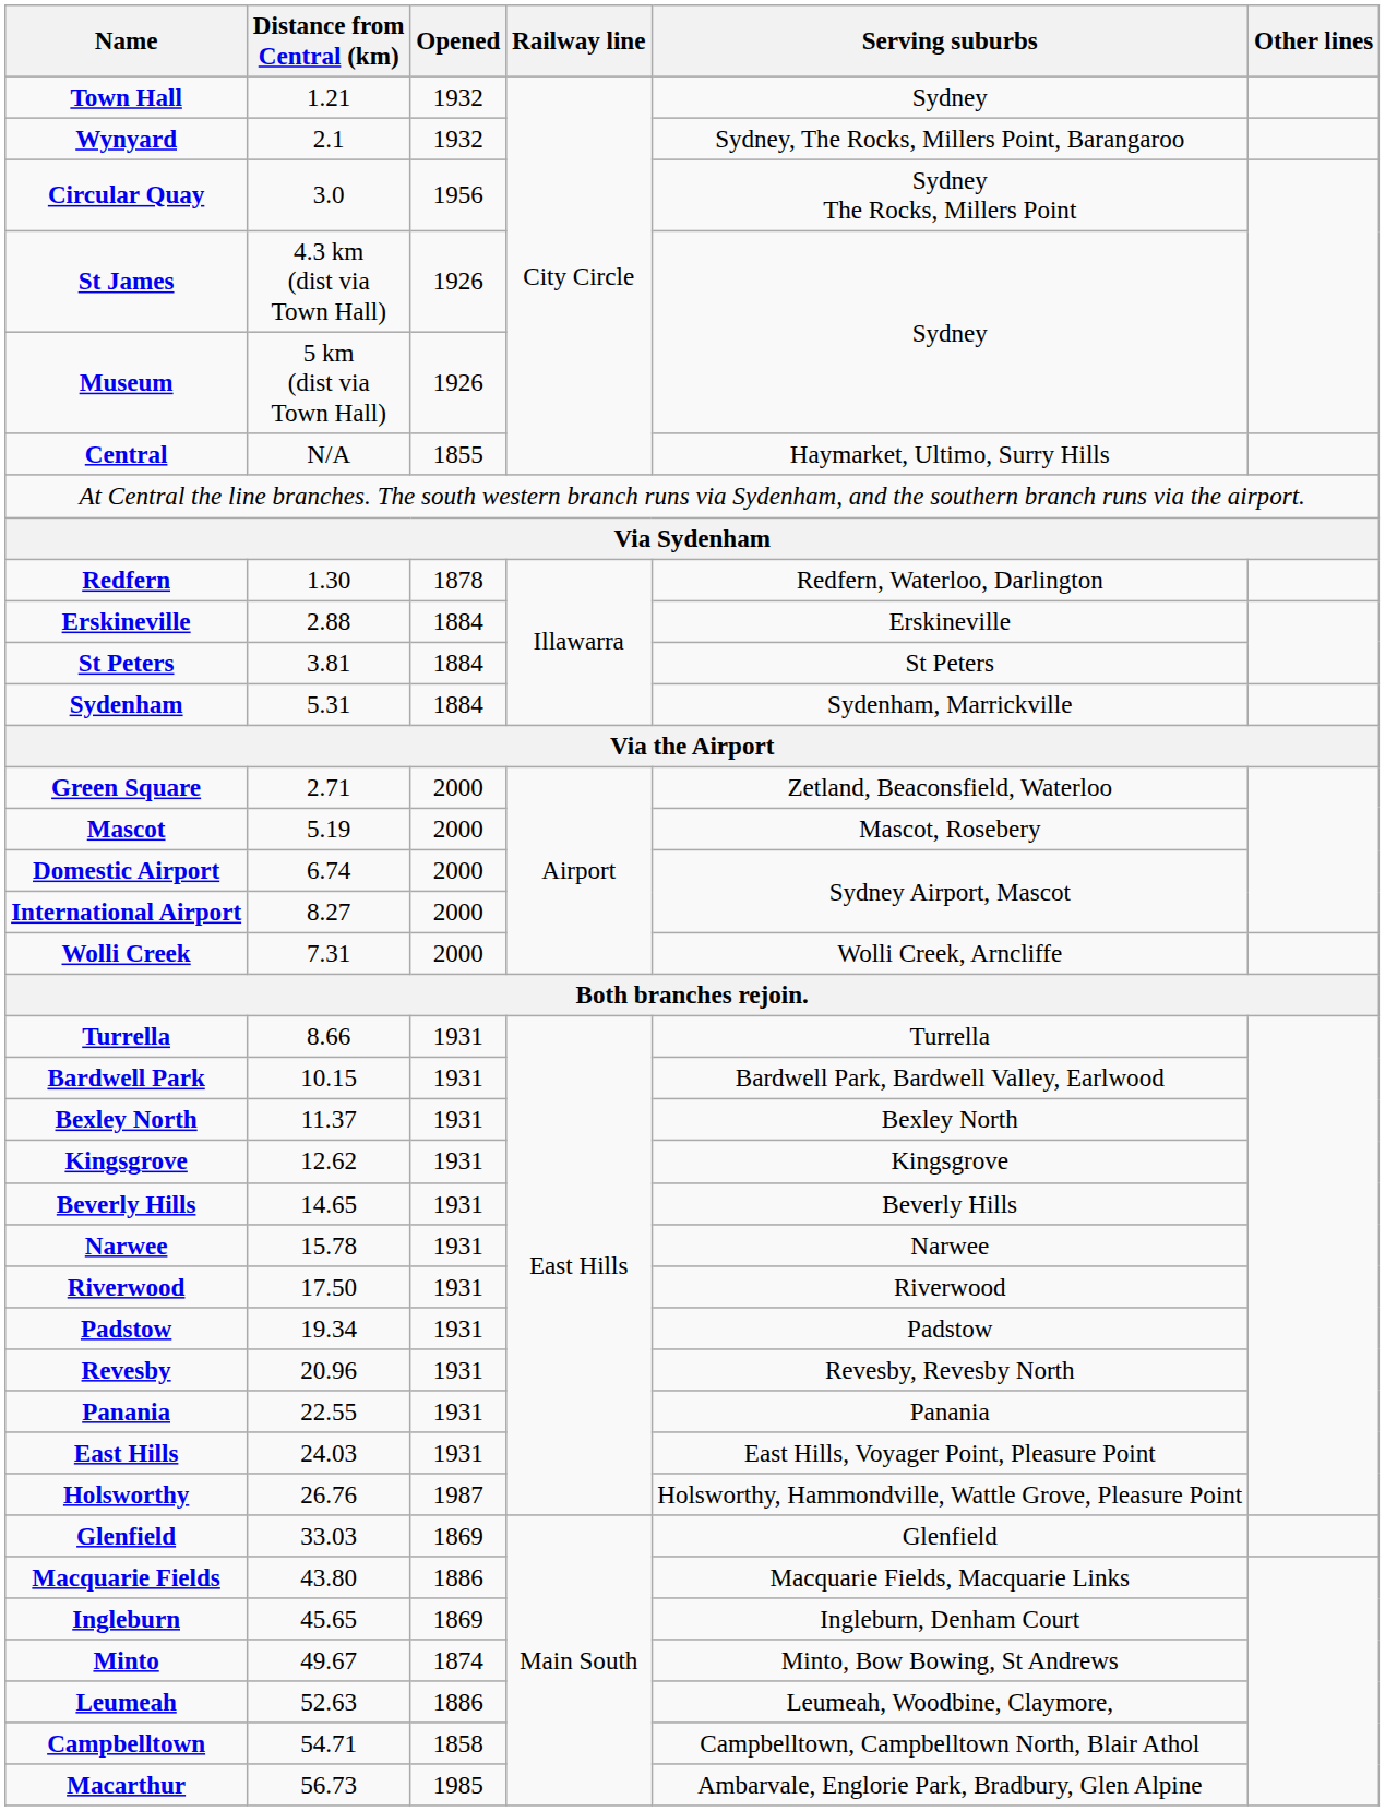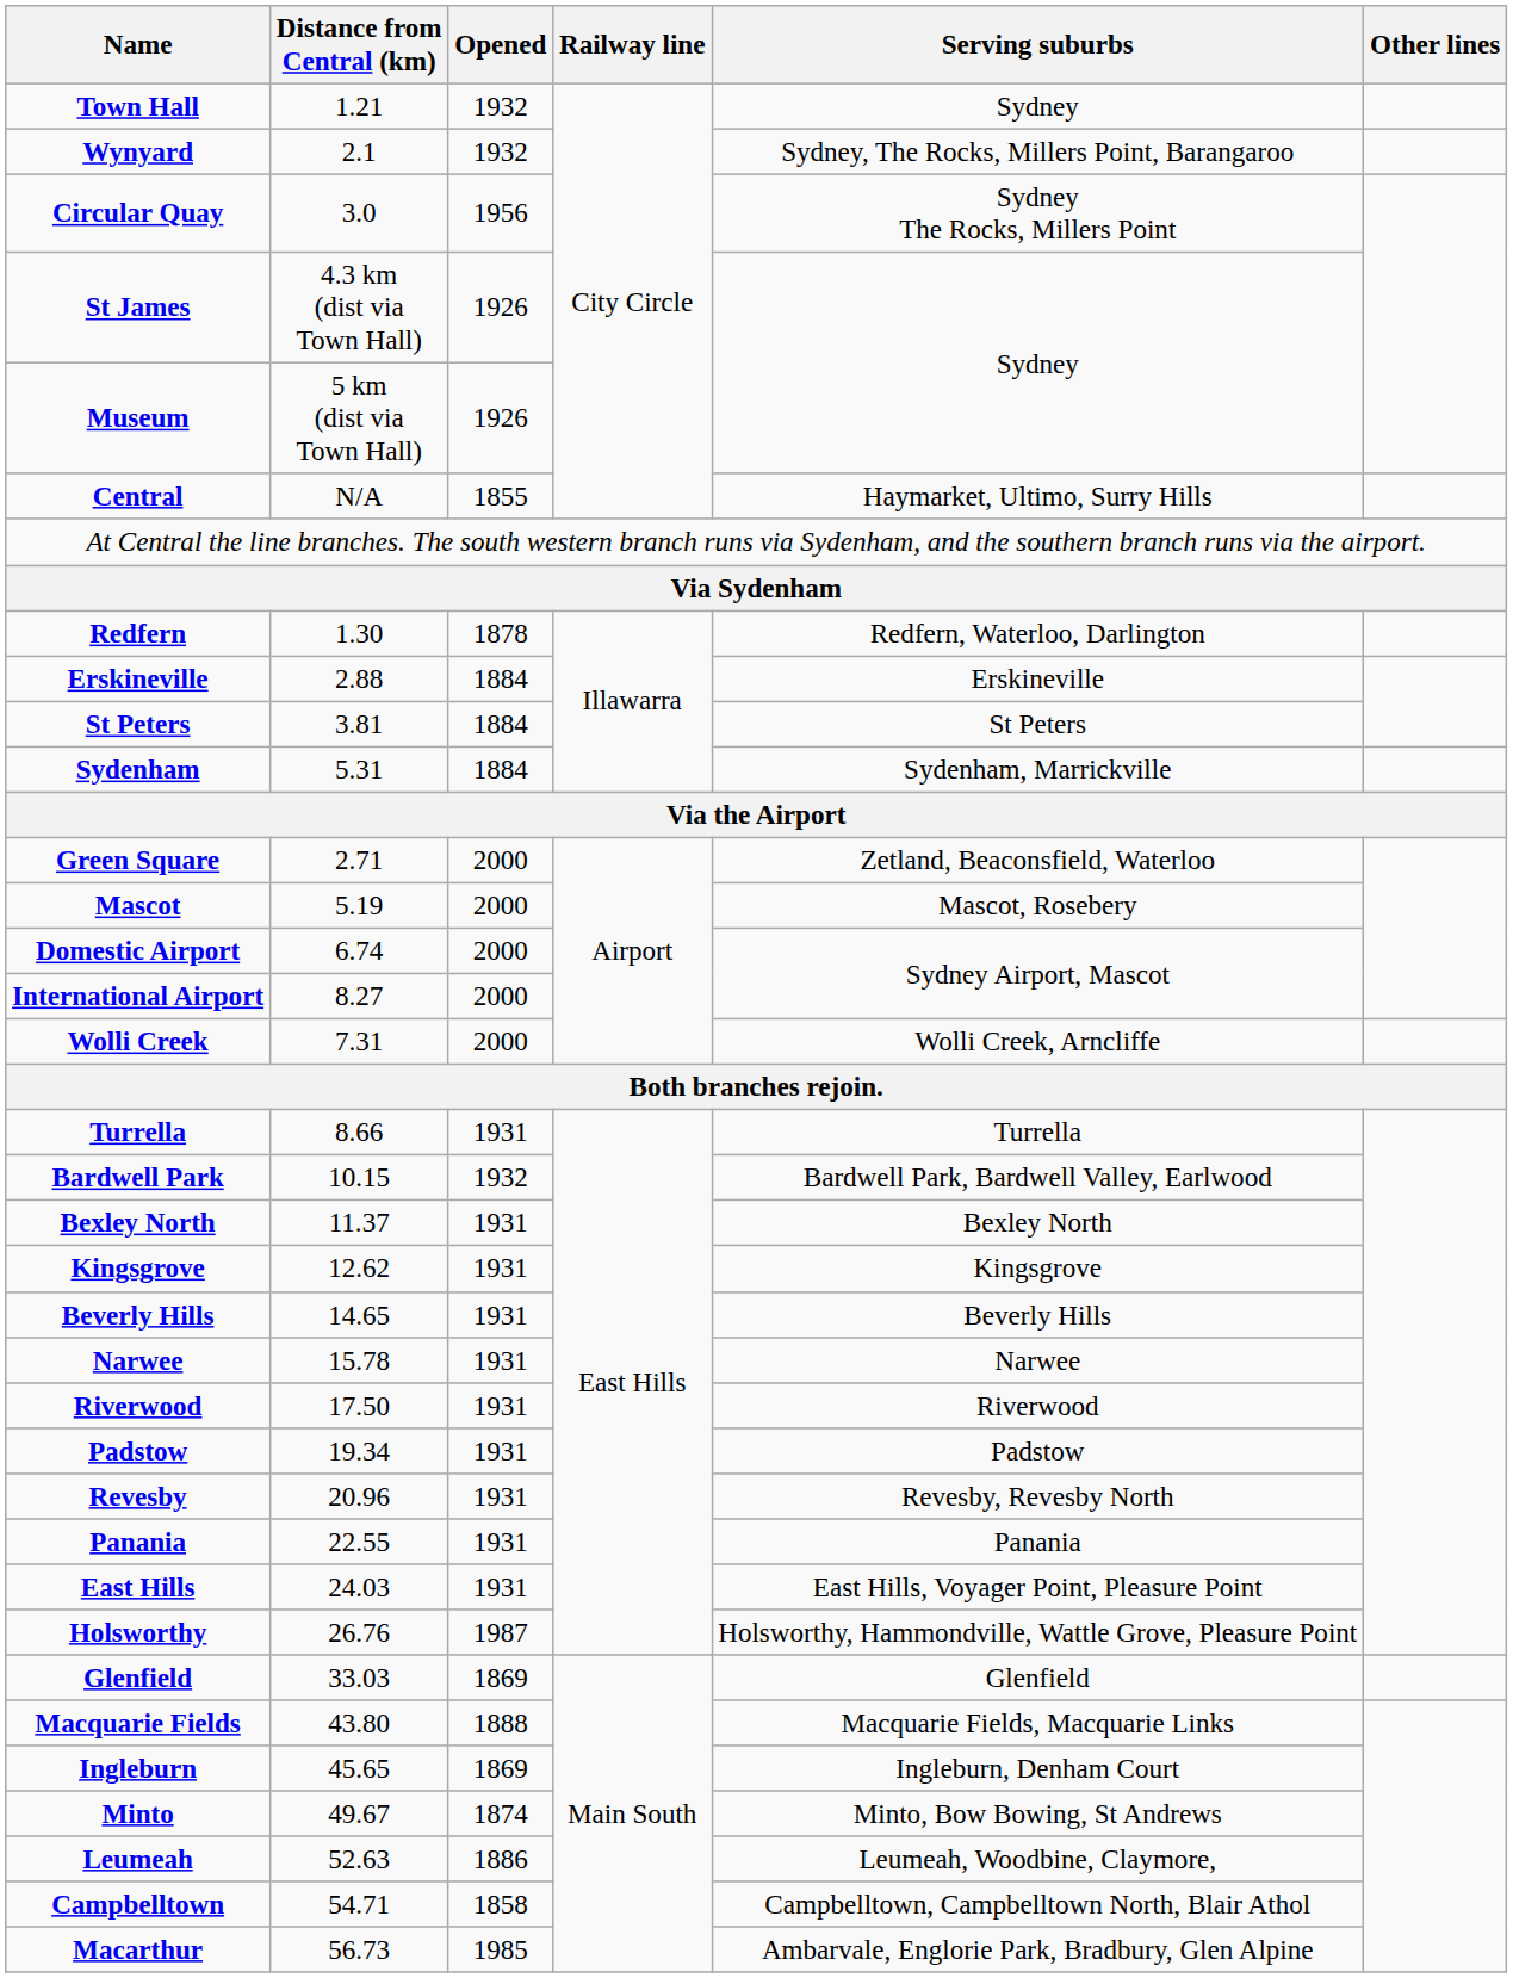 <table class="wikitable" style="font-size:95%; text-align:center;">
 <tr>
 <th>Name</th>
 <th>Distance from<br><a href='#'>Central</a> (km)</th>
 <th>Opened<br></th>
 <th>Railway line</th>
 <th>Serving suburbs</th>
 <th>Other lines</th>
 </tr>
 <tr>
 <td><strong><a href='#'>Town Hall</a></strong></td>
 <td>1.21</td>
 <td>1932</td>
 <td rowspan="6">City Circle</td>
 <td>Sydney</td>
 <td></td>
 </tr>
 <tr>
 <td><strong><a href='#'>Wynyard</a></strong></td>
 <td>2.1</td>
 <td>1932</td>
 <td>Sydney, The Rocks, Millers Point, Barangaroo</td>
 <td></td>
 </tr>
 <tr>
 <td><strong><a href='#'>Circular Quay</a></strong></td>
 <td>3.0</td>
 <td>1956</td>
 <td>Sydney<br>The Rocks, Millers Point</td>
 <td rowspan="3"></td>
 </tr>
 <tr>
 <td><strong><a href='#'>St James</a></strong></td>
 <td>4.3 km<br>(dist via<br>Town Hall)</td>
 <td>1926</td>
 <td rowspan="2">Sydney</td>
 </tr>
 <tr>
 <td><strong><a href='#'>Museum</a></strong></td>
 <td>5 km<br>(dist via<br>Town Hall)</td>
 <td>1926</td>
 </tr>
 <tr>
 <td><strong><a href='#'>Central</a></strong></td>
 <td>N/A</td>
 <td>1855</td>
 <td>Haymarket, Ultimo, Surry Hills</td>
 <td></td>
 </tr>
 <tr>
 <td colspan="6"><em>At Central the line branches. The south western branch runs via Sydenham, and the southern branch runs via the airport.</em></td>
 </tr>
 <tr>
 <th colspan=14 style=background:#><span>Via Sydenham</span></th>
 </tr>
 <tr>
 <td align=center><strong><a href='#'>Redfern</a></strong></td>
 <td>1.30</td>
 <td>1878</td>
 <td rowspan=4>Illawarra</td>
 <td>Redfern, Waterloo, Darlington</td>
 <td></td>
 </tr>
 <tr>
 <td><strong><a href='#'>Erskineville</a></strong></td>
 <td>2.88</td>
 <td>1884</td>
 <td>Erskineville</td>
 <td rowspan=2></td>
 </tr>
 <tr>
 <td><strong><a href='#'>St Peters</a></strong></td>
 <td>3.81</td>
 <td>1884</td>
 <td>St Peters</td>
 </tr>
 <tr>
 <td><strong><a href='#'>Sydenham</a></strong></td>
 <td>5.31</td>
 <td>1884</td>
 <td>Sydenham, Marrickville</td>
 <td></td>
 </tr>
 <tr>
 <th colspan=14 style=background:#><span>Via the Airport</span></th>
 </tr>
 <tr>
 <td><strong><a href='#'>Green Square</a></strong></td>
 <td>2.71</td>
 <td>2000</td>
 <td rowspan="5">Airport</td>
 <td>Zetland, Beaconsfield, Waterloo</td>
 <td rowspan=4></td>
 </tr>
 <tr>
 <td><strong><a href='#'>Mascot</a></strong></td>
 <td>5.19</td>
 <td>2000</td>
 <td>Mascot, Rosebery</td>
 </tr>
 <tr>
 <td><strong><a href='#'>Domestic Airport</a></strong></td>
 <td>6.74</td>
 <td>2000</td>
 <td rowspan="2">Sydney Airport, Mascot</td>
 </tr>
 <tr>
 <td><strong><a href='#'>International Airport</a></strong></td>
 <td>8.27</td>
 <td>2000</td>
 </tr>
 <tr>
 <td><strong><a href='#'>Wolli Creek</a></strong></td>
 <td>7.31</td>
 <td>2000</td>
 <td>Wolli Creek, Arncliffe</td>
 <td></td>
 </tr>
 <tr>
 <th colspan=14 style=background:#><span>Both branches rejoin.</span></th>
 </tr>
 <tr>
 <td><strong><a href='#'>Turrella</a></strong></td>
 <td>8.66</td>
 <td>1931</td>
 <td rowspan="12">East Hills</td>
 <td>Turrella</td>
 <td rowspan=12></td>
 </tr>
 <tr>
 <td><strong><a href='#'>Bardwell Park</a></strong></td>
 <td>10.15</td>
-<td>1931</td>
+<td>1932</td>
 <td>Bardwell Park, Bardwell Valley, Earlwood</td>
 </tr>
 <tr>
 <td><strong><a href='#'>Bexley North</a></strong></td>
 <td>11.37</td>
 <td>1931</td>
 <td>Bexley North</td>
 </tr>
 <tr>
 <td><strong><a href='#'>Kingsgrove</a></strong></td>
 <td>12.62</td>
 <td>1931</td>
 <td>Kingsgrove</td>
 </tr>
 <tr>
 <td><strong><a href='#'>Beverly Hills</a></strong></td>
 <td>14.65</td>
 <td>1931</td>
 <td>Beverly Hills</td>
 </tr>
 <tr>
 <td><strong><a href='#'>Narwee</a></strong></td>
 <td>15.78</td>
 <td>1931</td>
 <td>Narwee</td>
 </tr>
 <tr>
 <td><strong><a href='#'>Riverwood</a></strong></td>
 <td>17.50</td>
 <td>1931</td>
 <td>Riverwood</td>
 </tr>
 <tr>
 <td><strong><a href='#'>Padstow</a></strong></td>
 <td>19.34</td>
 <td>1931</td>
 <td>Padstow</td>
 </tr>
 <tr>
 <td><strong><a href='#'>Revesby</a></strong></td>
 <td>20.96</td>
 <td>1931</td>
 <td>Revesby, Revesby North</td>
 </tr>
 <tr>
 <td><strong><a href='#'>Panania</a></strong></td>
 <td>22.55</td>
 <td>1931</td>
 <td>Panania</td>
 </tr>
 <tr>
 <td><strong><a href='#'>East Hills</a></strong></td>
 <td>24.03</td>
 <td>1931</td>
 <td>East Hills, Voyager Point, Pleasure Point</td>
 </tr>
 <tr>
 <td><strong><a href='#'>Holsworthy</a></strong></td>
 <td>26.76</td>
 <td>1987</td>
 <td>Holsworthy, Hammondville, Wattle Grove, Pleasure Point</td>
 </tr>
 <tr>
 <td><strong><a href='#'>Glenfield</a></strong></td>
 <td>33.03</td>
 <td>1869</td>
 <td rowspan="7">Main South</td>
 <td>Glenfield</td>
 <td></td>
 </tr>
 <tr>
 <td><strong><a href='#'>Macquarie Fields</a></strong></td>
 <td>43.80</td>
-<td>1886</td>
+<td>1888</td>
 <td>Macquarie Fields, Macquarie Links</td>
 <td rowspan=6></td>
 </tr>
 <tr>
 <td><strong><a href='#'>Ingleburn</a></strong></td>
 <td>45.65</td>
 <td>1869</td>
 <td>Ingleburn, Denham Court</td>
 </tr>
 <tr>
 <td><strong><a href='#'>Minto</a></strong></td>
 <td>49.67</td>
 <td>1874</td>
 <td>Minto, Bow Bowing, St Andrews</td>
 </tr>
 <tr>
 <td><strong><a href='#'>Leumeah</a></strong></td>
 <td>52.63</td>
 <td>1886</td>
 <td>Leumeah, Woodbine, Claymore,</td>
 </tr>
 <tr>
 <td><strong><a href='#'>Campbelltown</a></strong></td>
 <td>54.71</td>
 <td>1858</td>
 <td>Campbelltown, Campbelltown North, Blair Athol</td>
 </tr>
 <tr>
 <td><strong><a href='#'>Macarthur</a></strong></td>
 <td>56.73</td>
 <td>1985</td>
 <td>Ambarvale, Englorie Park, Bradbury, Glen Alpine</td>
 </tr>
 </table>
